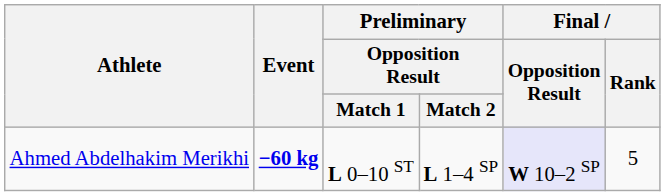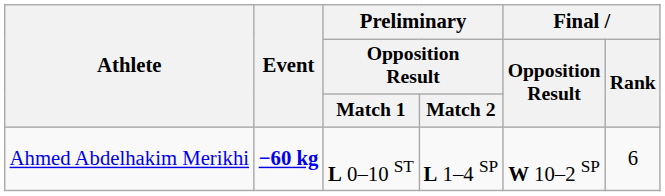 <table class="wikitable" style="font-size:90%">
 <tr>
 <th rowspan=3>Athlete</th>
 <th rowspan=3>Event</th>
 <th colspan=2>Preliminary</th>
 <th colspan=2>Final / </th>
 </tr>
 <tr style="font-size: 95%">
 <th colspan=2>Opposition<br>Result</th>
 <th rowspan=2>Opposition<br>Result</th>
 <th rowspan=2>Rank</th>
 </tr>
 <tr style="font-size: 95%">
 <th>Match 1</th>
 <th>Match 2</th>
 </tr>
 <tr align=center>
 <td align=left><a href='#'>Ahmed Abdelhakim Merikhi</a></td>
 <td align=left><strong><a href='#'>−60 kg</a></strong></td>
 <td><br><strong>L</strong> 0–10 <sup>ST</sup></td>
 <td><br><strong>L</strong> 1–4 <sup>SP</sup></td>
-<td style="background: lavender;"><br><strong>W</strong> 10–2 <sup>SP</sup></td>
-<td>5</td>
+<td><br><strong>W</strong> 10–2 <sup>SP</sup></td>
+<td>6</td>
 </tr>
 </table>
